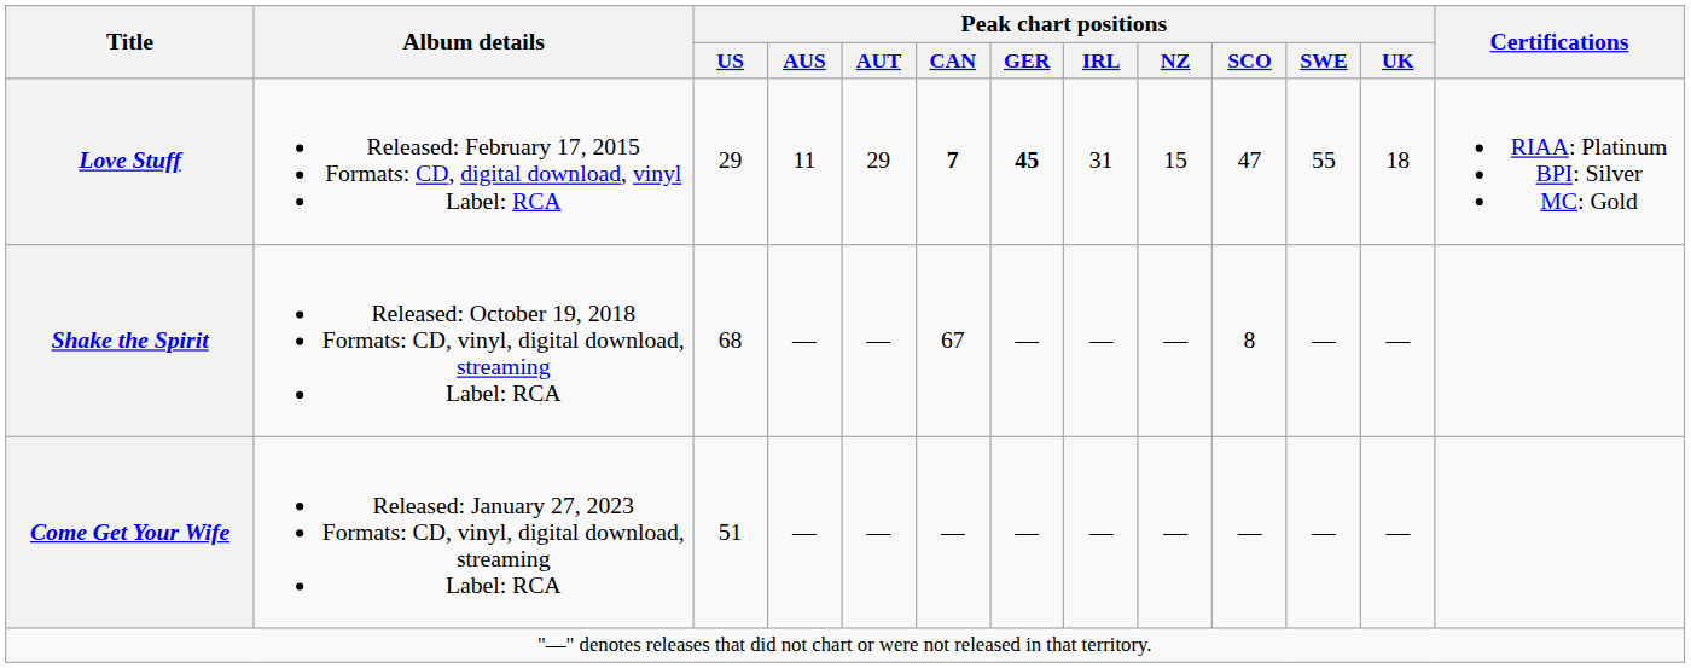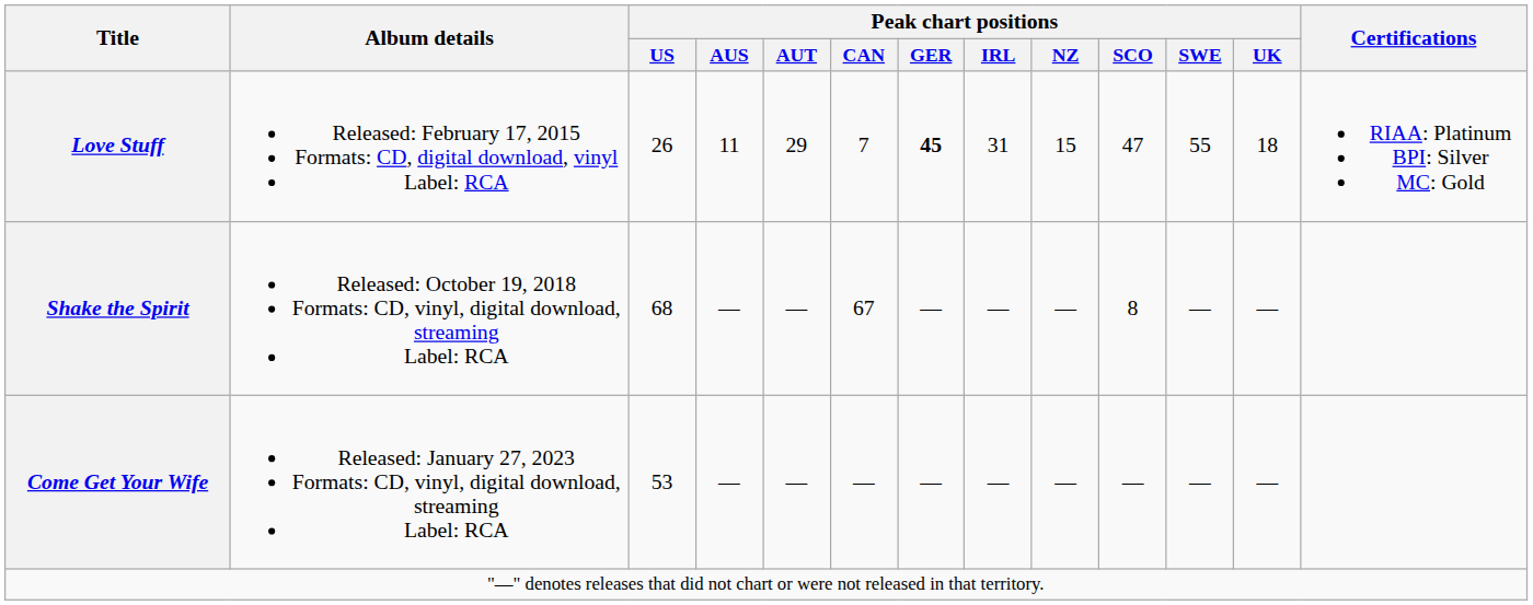 <table class="wikitable plainrowheaders" style="text-align:center;">
 <tr>
 <th scope="col" rowspan="2" style="width:10em;">Title</th>
 <th scope="col" rowspan="2" style="width:18em;">Album details</th>
 <th scope="col" colspan="10">Peak chart positions</th>
 <th scope="col" rowspan="2" style="width:10em;"><a href='#'>Certifications</a></th>
 </tr>
 <tr>
 <th scope="col" style="width:3em;font-size:90%;"><a href='#'>US</a><br></th>
 <th scope="col" style="width:3em;font-size:90%;"><a href='#'>AUS</a><br></th>
 <th scope="col" style="width:3em;font-size:90%;"><a href='#'>AUT</a><br></th>
 <th scope="col" style="width:3em;font-size:90%;"><a href='#'>CAN</a><br></th>
 <th scope="col" style="width:3em; font-size:90%;"><a href='#'>GER</a><br></th>
 <th scope="col" style="width:3em;font-size:90%;"><a href='#'>IRL</a><br></th>
 <th scope="col" style="width:3em;font-size:90%;"><a href='#'>NZ</a><br></th>
 <th scope="col" style="width:3em;font-size:90%;"><a href='#'>SCO</a><br></th>
 <th scope="col" style="width:3em;font-size:90%;"><a href='#'>SWE</a><br></th>
 <th scope="col" style="width:3em;font-size:90%;"><a href='#'>UK</a><br></th>
 </tr>
 <tr>
 <th scope="row"><em><a href='#'>Love Stuff</a></em></th>
 <td><br><ul><li>Released: February 17, 2015</li><li>Formats: <a href='#'>CD</a>, <a href='#'>digital download</a>, <a href='#'>vinyl</a></li><li>Label: <a href='#'>RCA</a></li></ul></td>
-<td>29</td>
+<td>26</td>
 <td>11</td>
 <td>29</td>
-<td><strong>7</strong></td>
+<td>7</td>
 <td><strong>45</strong></td>
 <td>31</td>
 <td>15</td>
 <td>47</td>
 <td>55</td>
 <td>18</td>
 <td><br><ul><li><a href='#'>RIAA</a>: Platinum</li><li><a href='#'>BPI</a>: Silver</li><li><a href='#'>MC</a>: Gold</li></ul></td>
 </tr>
 <tr>
 <th scope="row"><em><a href='#'>Shake the Spirit</a></em></th>
 <td><br><ul><li>Released: October 19, 2018</li><li>Formats: CD, vinyl, digital download, <a href='#'>streaming</a></li><li>Label: RCA</li></ul></td>
 <td>68</td>
 <td>—</td>
 <td>—</td>
 <td>67</td>
 <td>—</td>
 <td>—</td>
 <td>—</td>
 <td>8</td>
 <td>—</td>
 <td>—</td>
 </tr>
 <tr>
 <th scope="row"><em><a href='#'>Come Get Your Wife</a></em></th>
 <td><br><ul><li>Released: January 27, 2023</li><li>Formats: CD, vinyl, digital download, streaming</li><li>Label: RCA</li></ul></td>
-<td>51</td>
+<td>53</td>
 <td>—</td>
 <td>—</td>
 <td>—</td>
 <td>—</td>
 <td>—</td>
 <td>—</td>
 <td>—</td>
 <td>—</td>
 <td>—</td>
 <td></td>
 </tr>
 <tr>
 <td colspan="15" style="text-align:center; font-size:85%;">"—" denotes releases that did not chart or were not released in that territory.</td>
 </tr>
 </table>
